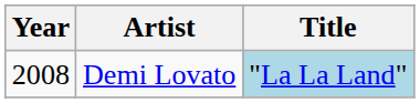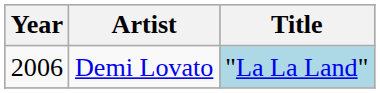 <table class="wikitable sortable">
 <tr>
 <th>Year</th>
 <th>Artist</th>
 <th>Title</th>
 </tr>
 <tr>
-<td>2008</td>
+<td>2006</td>
 <td><a href='#'>Demi Lovato</a></td>
 <td style="background: lightblue;">"<a href='#'>La La Land</a>"</td>
 </tr>
 </table>
